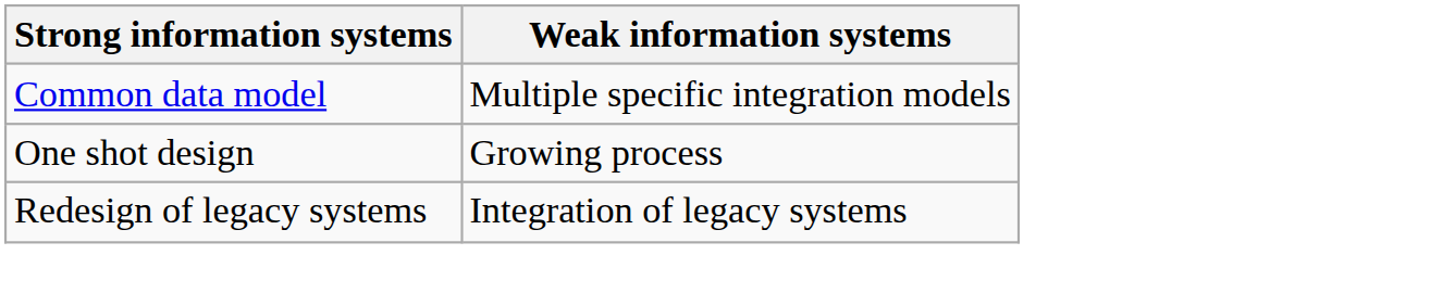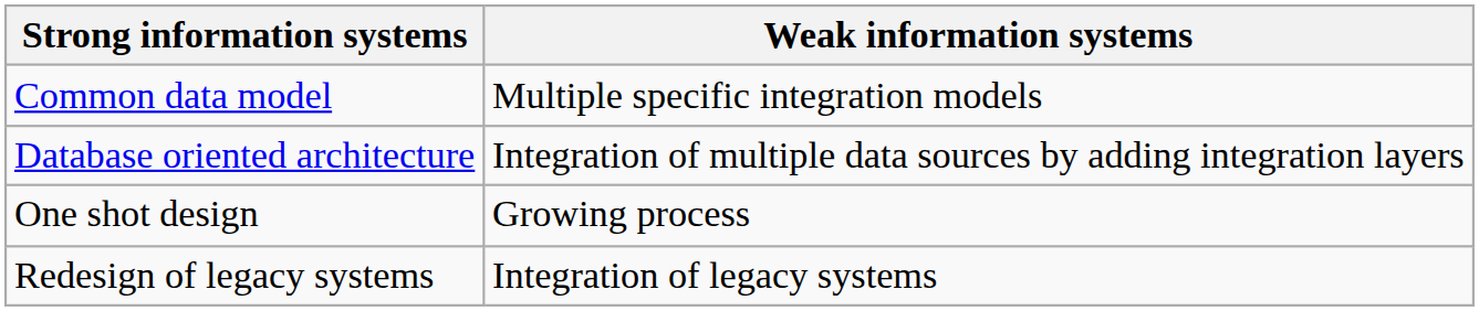 <table class="wikitable">
 <tr>
 <th>Strong information systems</th>
 <th>Weak information systems</th>
 </tr>
 <tr>
 <td><a href='#'>Common data model</a></td>
 <td>Multiple specific integration models</td>
 </tr>
 <tr>
+<td><a href='#'>Database oriented architecture</a></td>
+<td>Integration of multiple data sources by adding integration layers</td>
+</tr>
+<tr>
 <td>One shot design</td>
 <td>Growing process</td>
 </tr>
 <tr>
 <td>Redesign of legacy systems</td>
 <td>Integration of legacy systems</td>
 </tr>
 </table>
